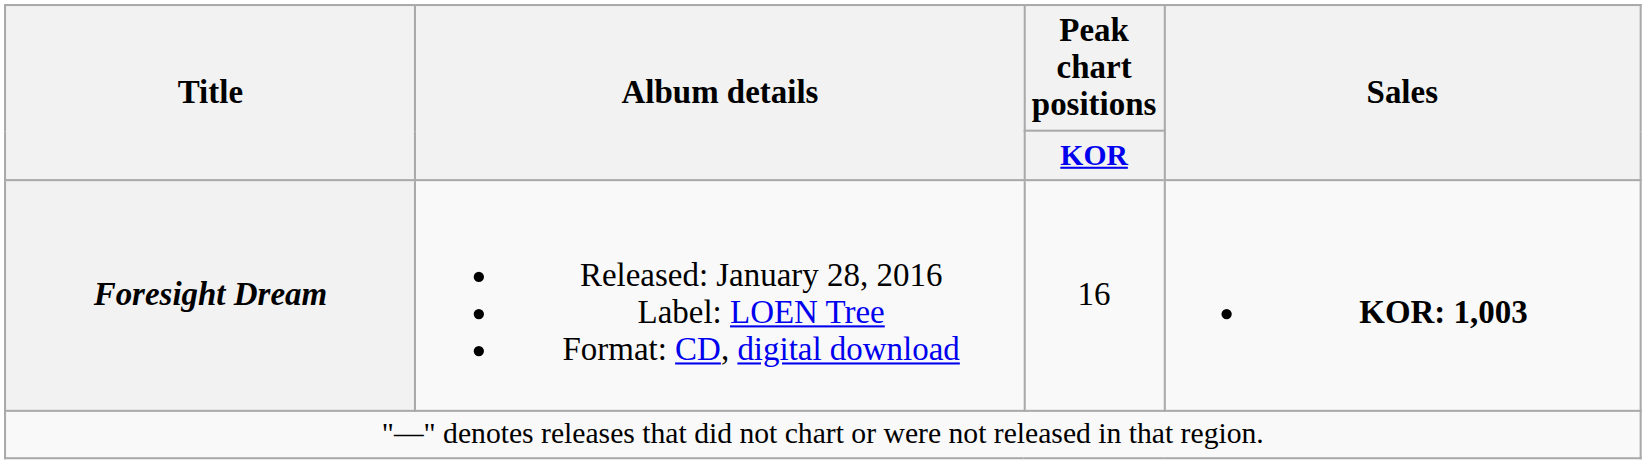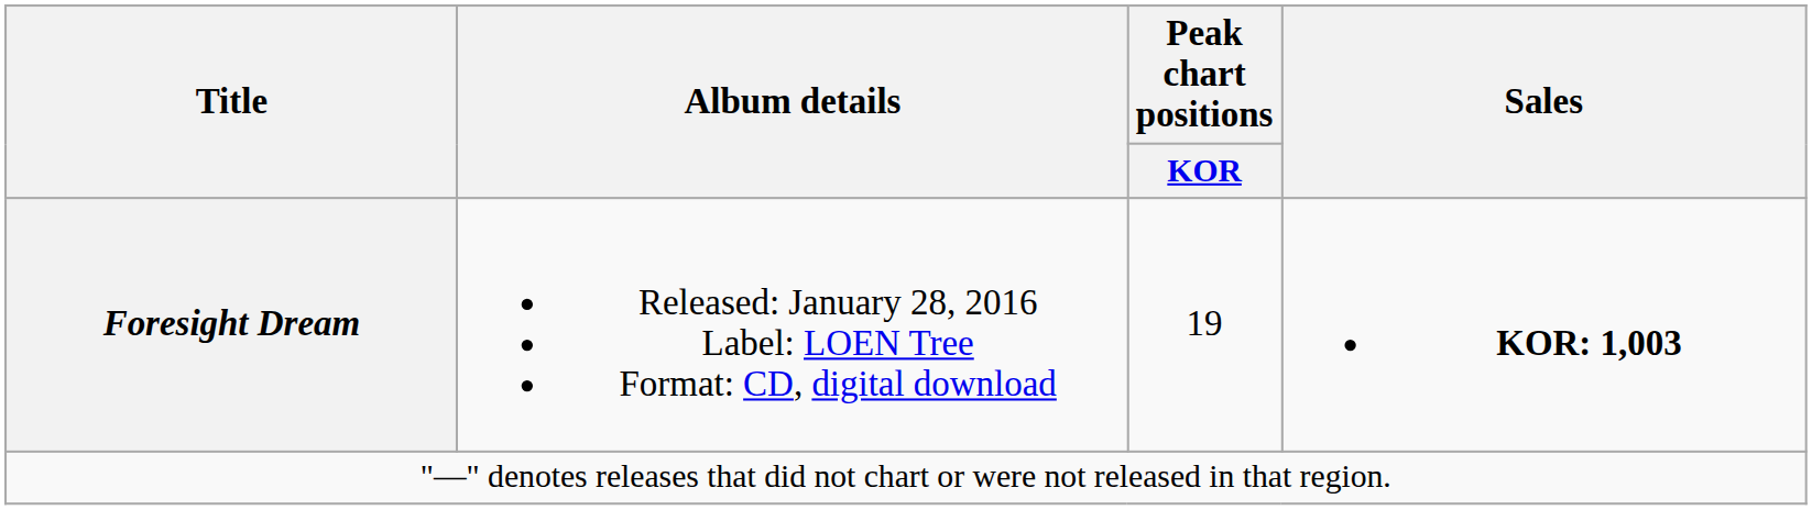 <table class="wikitable plainrowheaders" style="text-align:center;">
 <tr>
 <th rowspan="2" style="width:12em;">Title</th>
 <th rowspan="2" style="width:18em;">Album details</th>
 <th colspan="1">Peak chart positions</th>
 <th rowspan="2" style="width:14em;">Sales</th>
 </tr>
 <tr>
 <th scope="col" style="width:3em;font-size:90%;"><a href='#'>KOR</a><br></th>
 </tr>
 <tr>
 <th scope="row"><em>Foresight Dream</em></th>
 <td><br><ul><li>Released: January 28, 2016</li><li>Label: <a href='#'>LOEN Tree</a></li><li>Format: <a href='#'>CD</a>, <a href='#'>digital download</a></li></ul></td>
-<td>16</td>
+<td>19</td>
 <td><strong><br><ul><li>KOR: 1,003</li></ul></strong></td>
 </tr>
 <tr>
 <td colspan="4" style="font-size:90%">"—" denotes releases that did not chart or were not released in that region.</td>
 </tr>
 </table>
